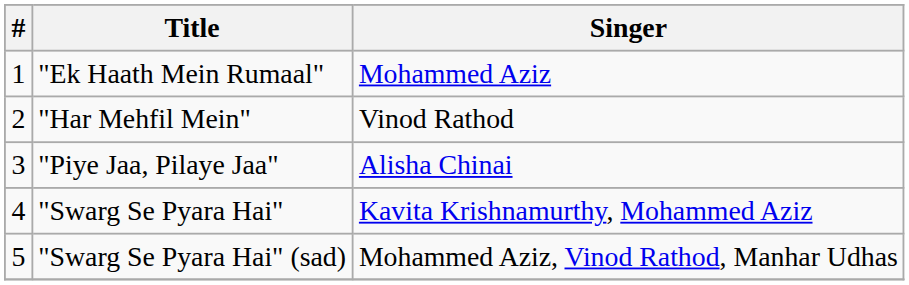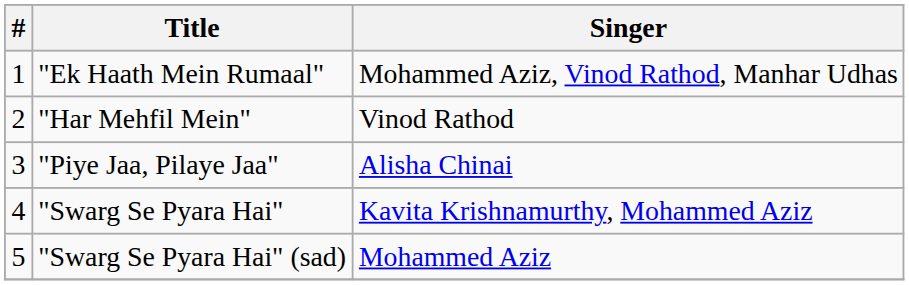 <table class="wikitable" style="font-size:95%;">
 <tr>
 <th>#</th>
 <th>Title</th>
 <th>Singer</th>
 </tr>
 <tr>
 <td>1</td>
 <td>"Ek Haath Mein Rumaal"</td>
-<td><a href='#'>Mohammed Aziz</a></td>
+<td>Mohammed Aziz, <a href='#'>Vinod Rathod</a>, Manhar Udhas</td>
 </tr>
 <tr>
 <td>2</td>
 <td>"Har Mehfil Mein"</td>
 <td>Vinod Rathod</td>
 </tr>
 <tr>
 <td>3</td>
 <td>"Piye Jaa, Pilaye Jaa"</td>
 <td><a href='#'>Alisha Chinai</a></td>
 </tr>
 <tr>
 <td>4</td>
 <td>"Swarg Se Pyara Hai"</td>
 <td><a href='#'>Kavita Krishnamurthy</a>, <a href='#'>Mohammed Aziz</a></td>
 </tr>
 <tr>
 <td>5</td>
 <td>"Swarg Se Pyara Hai" (sad)</td>
-<td>Mohammed Aziz, <a href='#'>Vinod Rathod</a>, Manhar Udhas</td>
+<td><a href='#'>Mohammed Aziz</a></td>
 </tr>
 <tr>
 </tr>
 </table>
